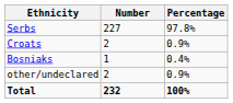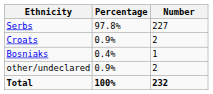 <table class="wikitable">
 <tr>
 <th width="100px">Ethnicity</th>
+<th width="80px">Percentage</th>
 <th width="80px">Number</th>
-<th width="80px">Percentage</th>
 </tr>
 <tr>
 <td><a href='#'>Serbs</a></td>
+<td>97.8%</td>
 <td>227</td>
-<td>97.8%</td>
 </tr>
 <tr>
 <td><a href='#'>Croats</a></td>
+<td>0.9%</td>
 <td>2</td>
-<td>0.9%</td>
 </tr>
 <tr>
 <td><a href='#'>Bosniaks</a></td>
+<td>0.4%</td>
 <td>1</td>
-<td>0.4%</td>
 </tr>
 <tr>
 <td>other/undeclared</td>
+<td>0.9%</td>
 <td>2</td>
-<td>0.9%</td>
 </tr>
 <tr>
 <td><strong>Total</strong></td>
+<td><strong>100%</strong></td>
 <td><strong>232</strong></td>
-<td><strong>100%</strong></td>
 </tr>
 </table>
